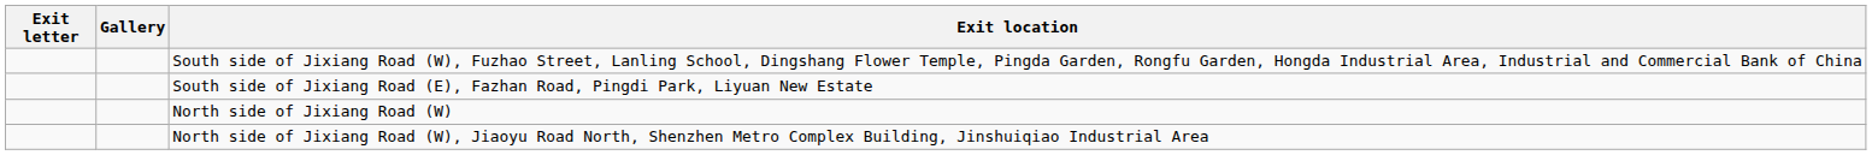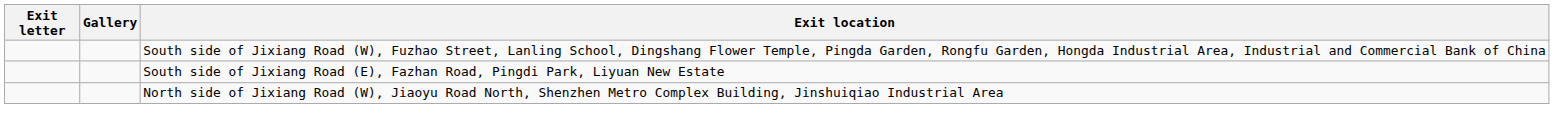 <table class="wikitable">
 <tr>
 <th style="width:70px">Exit letter</th>
 <th>Gallery</th>
 <th>Exit location</th>
 </tr>
 <tr>
 <td align="center"></td>
 <td></td>
 <td>South side of Jixiang Road (W), Fuzhao Street, Lanling School, Dingshang Flower Temple, Pingda Garden, Rongfu Garden, Hongda Industrial Area, Industrial and Commercial Bank of China</td>
 </tr>
 <tr>
 <td align="center"></td>
 <td></td>
 <td>South side of Jixiang Road (E), Fazhan Road, Pingdi Park, Liyuan New Estate</td>
 </tr>
 <tr>
 <td align="center"></td>
 <td></td>
-<td>North side of Jixiang Road (W)</td>
-</tr>
-<tr>
-<td align="center"></td>
-<td></td>
 <td>North side of Jixiang Road (W), Jiaoyu Road North, Shenzhen Metro Complex Building, Jinshuiqiao Industrial Area</td>
 </tr>
 </table>
